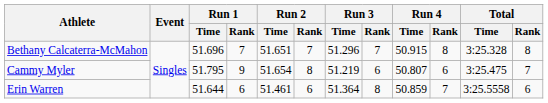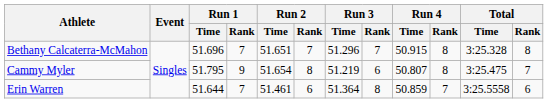 <table class=wikitable style=font-size:90%;text-align:center>
 <tr>
 <th rowspan=2>Athlete</th>
 <th rowspan=2>Event</th>
 <th colspan=2>Run 1</th>
 <th colspan=2>Run 2</th>
 <th colspan=2>Run 3</th>
 <th colspan=2>Run 4</th>
 <th colspan=2>Total</th>
 </tr>
 <tr style=font-size:95%>
 <th>Time</th>
 <th>Rank</th>
 <th>Time</th>
 <th>Rank</th>
 <th>Time</th>
 <th>Rank</th>
 <th>Time</th>
 <th>Rank</th>
 <th>Time</th>
 <th>Rank</th>
 </tr>
 <tr>
 <td align=left><a href='#'>Bethany Calcaterra-McMahon</a></td>
 <td align=left rowspan=3><a href='#'>Singles</a></td>
 <td>51.696</td>
 <td>7</td>
 <td>51.651</td>
 <td>7</td>
 <td>51.296</td>
 <td>7</td>
 <td>50.915</td>
 <td>8</td>
 <td>3:25.328</td>
 <td>8</td>
 </tr>
 <tr>
 <td align=left><a href='#'>Cammy Myler</a></td>
 <td>51.795</td>
 <td>9</td>
 <td>51.654</td>
 <td>8</td>
 <td>51.219</td>
 <td>6</td>
 <td>50.807</td>
-<td>6</td>
+<td>8</td>
 <td>3:25.475</td>
 <td>7</td>
 </tr>
 <tr>
 <td align=left><a href='#'>Erin Warren</a></td>
 <td>51.644</td>
-<td>6</td>
+<td>7</td>
 <td>51.461</td>
 <td>6</td>
 <td>51.364</td>
 <td>8</td>
 <td>50.859</td>
 <td>7</td>
 <td>3:25.5558</td>
 <td>6</td>
 </tr>
 </table>
